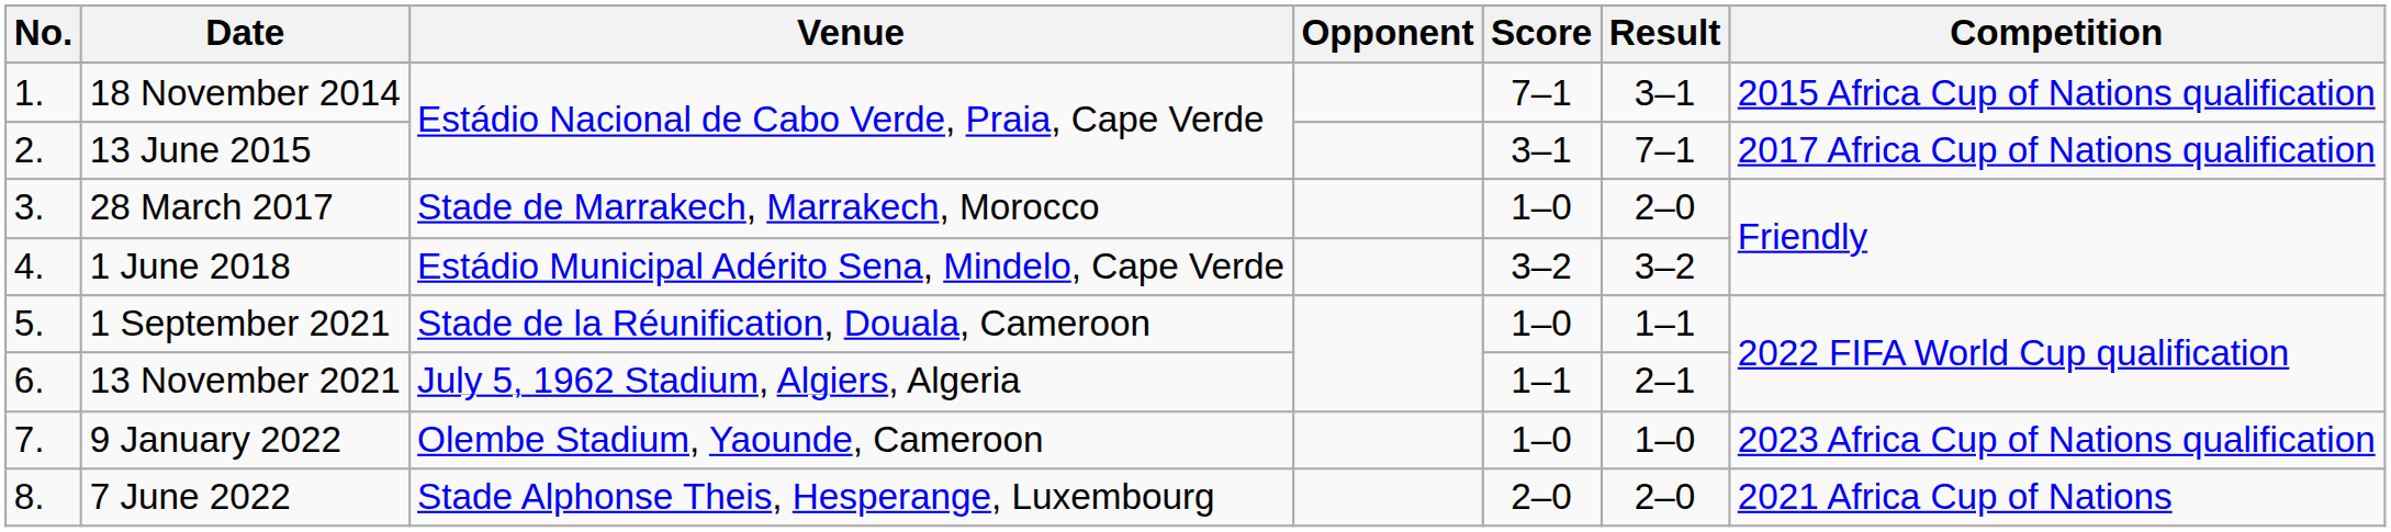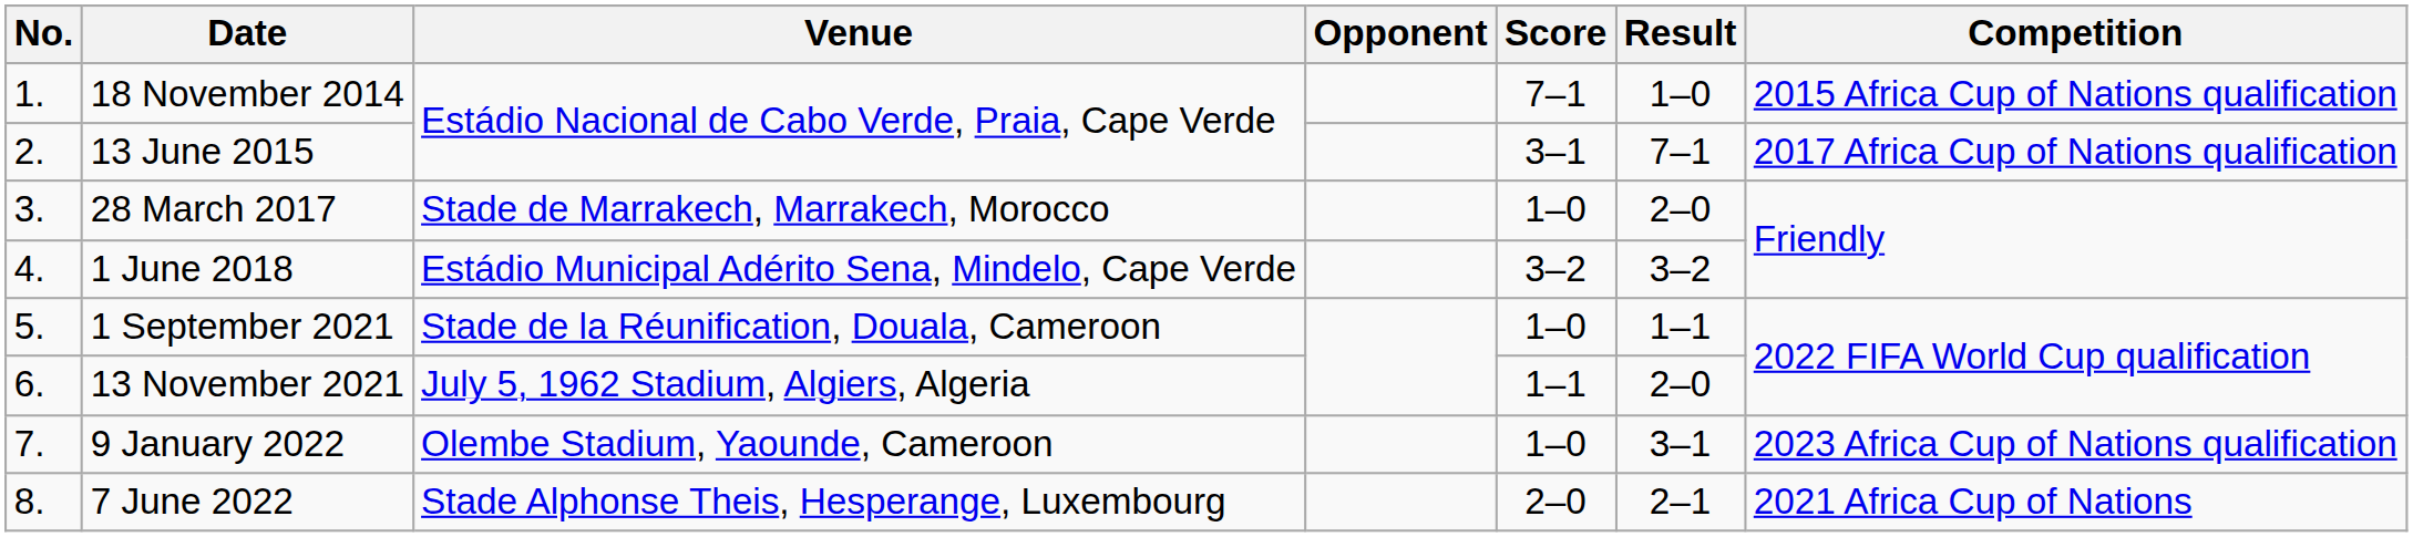 <table class="wikitable">
 <tr>
 <th>No.</th>
 <th>Date</th>
 <th>Venue</th>
 <th>Opponent</th>
 <th>Score</th>
 <th>Result</th>
 <th>Competition</th>
 </tr>
 <tr>
 <td>1.</td>
 <td>18 November 2014</td>
 <td rowspan=2><a href='#'>Estádio Nacional de Cabo Verde</a>, <a href='#'>Praia</a>, Cape Verde</td>
 <td></td>
 <td align=center>7–1</td>
-<td align=center>3–1</td>
+<td align=center>1–0</td>
 <td><a href='#'>2015 Africa Cup of Nations qualification</a></td>
 </tr>
 <tr>
 <td>2.</td>
 <td>13 June 2015</td>
 <td></td>
 <td align=center>3–1</td>
 <td align=center>7–1</td>
 <td><a href='#'>2017 Africa Cup of Nations qualification</a></td>
 </tr>
 <tr>
 <td>3.</td>
 <td>28 March 2017</td>
 <td><a href='#'>Stade de Marrakech</a>, <a href='#'>Marrakech</a>, Morocco</td>
 <td></td>
 <td align=center>1–0</td>
 <td align=center>2–0</td>
 <td rowspan=2><a href='#'>Friendly</a></td>
 </tr>
 <tr>
 <td>4.</td>
 <td>1 June 2018</td>
 <td><a href='#'>Estádio Municipal Adérito Sena</a>, <a href='#'>Mindelo</a>, Cape Verde</td>
 <td></td>
 <td align=center>3–2</td>
 <td align=center>3–2</td>
 </tr>
 <tr>
 <td>5.</td>
 <td>1 September 2021</td>
 <td><a href='#'>Stade de la Réunification</a>, <a href='#'>Douala</a>, Cameroon</td>
 <td rowspan=2></td>
 <td align=center>1–0</td>
 <td align=center>1–1</td>
 <td rowspan=2><a href='#'>2022 FIFA World Cup qualification</a></td>
 </tr>
 <tr>
 <td>6.</td>
 <td>13 November 2021</td>
 <td><a href='#'>July 5, 1962 Stadium</a>, <a href='#'>Algiers</a>, Algeria</td>
 <td align=center>1–1</td>
-<td align=center>2–1</td>
+<td align=center>2–0</td>
 </tr>
 <tr>
 <td>7.</td>
 <td>9 January 2022</td>
 <td><a href='#'>Olembe Stadium</a>, <a href='#'>Yaounde</a>, Cameroon</td>
 <td></td>
 <td align=center>1–0</td>
-<td align=center>1–0</td>
+<td align=center>3–1</td>
 <td><a href='#'>2023 Africa Cup of Nations qualification</a></td>
 </tr>
 <tr>
 <td>8.</td>
 <td>7 June 2022</td>
 <td><a href='#'>Stade Alphonse Theis</a>, <a href='#'>Hesperange</a>, Luxembourg</td>
 <td></td>
 <td align=center>2–0</td>
-<td align=center>2–0</td>
+<td align=center>2–1</td>
 <td><a href='#'>2021 Africa Cup of Nations</a></td>
 </tr>
 </table>
